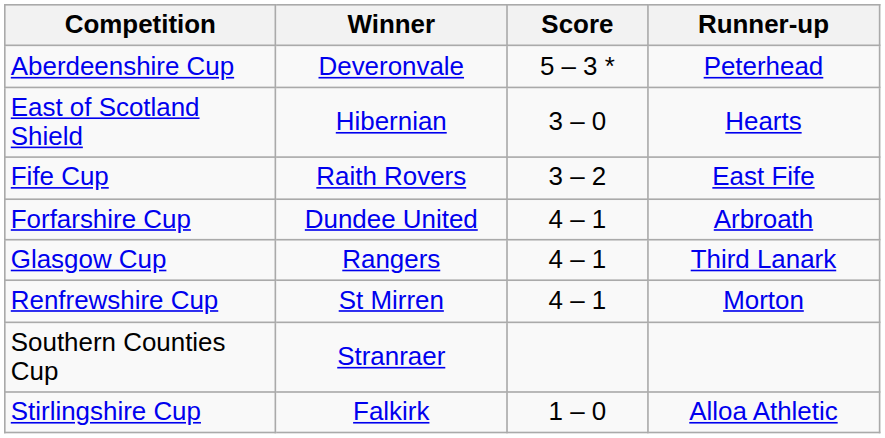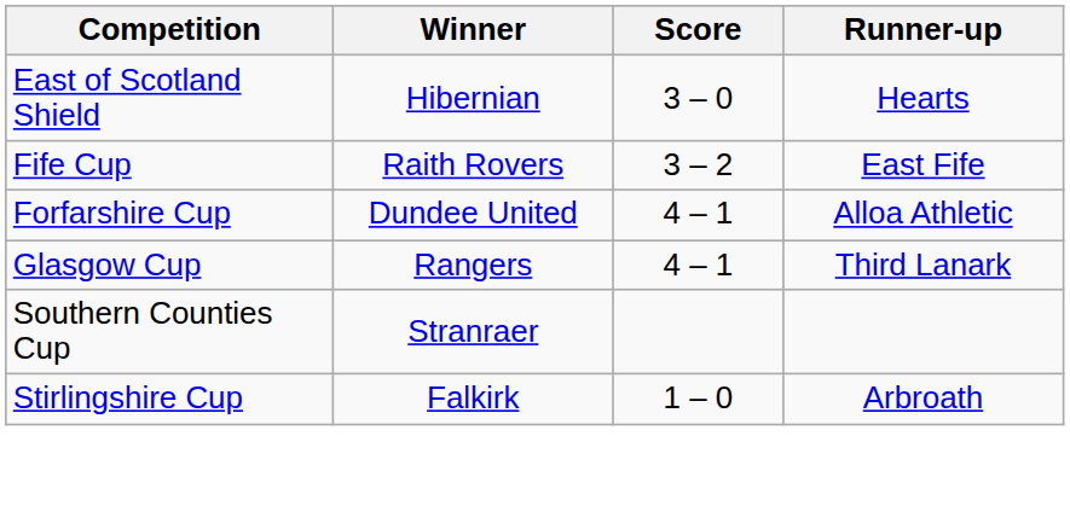 <table class="wikitable" style="text-align: center;">
 <tr>
 <th width=160>Competition</th>
 <th width=135>Winner</th>
 <th width=80>Score</th>
 <th width=135>Runner-up</th>
-</tr>
-<tr>
-<td align=left><a href='#'>Aberdeenshire Cup</a></td>
-<td><a href='#'>Deveronvale</a></td>
-<td>5 – 3 *</td>
-<td><a href='#'>Peterhead</a></td>
 </tr>
 <tr>
 <td align=left><a href='#'>East of Scotland Shield</a></td>
 <td><a href='#'>Hibernian</a></td>
 <td>3 – 0</td>
 <td><a href='#'>Hearts</a></td>
 </tr>
 <tr>
 <td align=left><a href='#'>Fife Cup</a></td>
 <td><a href='#'>Raith Rovers</a></td>
 <td>3 – 2</td>
 <td><a href='#'>East Fife</a></td>
 </tr>
 <tr>
 <td align=left><a href='#'>Forfarshire Cup</a></td>
 <td><a href='#'>Dundee United</a></td>
 <td>4 – 1</td>
-<td><a href='#'>Arbroath</a></td>
+<td><a href='#'>Alloa Athletic</a></td>
 </tr>
 <tr>
 <td align=left><a href='#'>Glasgow Cup</a></td>
 <td><a href='#'>Rangers</a></td>
 <td>4 – 1</td>
 <td><a href='#'>Third Lanark</a></td>
-</tr>
-<tr>
-<td align=left><a href='#'>Renfrewshire Cup</a></td>
-<td><a href='#'>St Mirren</a></td>
-<td>4 – 1</td>
-<td><a href='#'>Morton</a></td>
 </tr>
 <tr>
 <td align=left>Southern Counties Cup</td>
 <td><a href='#'>Stranraer</a></td>
 <td></td>
 <td></td>
 </tr>
 <tr>
 <td align=left><a href='#'>Stirlingshire Cup</a></td>
 <td><a href='#'>Falkirk</a></td>
 <td>1 – 0</td>
-<td><a href='#'>Alloa Athletic</a></td>
+<td><a href='#'>Arbroath</a></td>
 </tr>
 </table>
